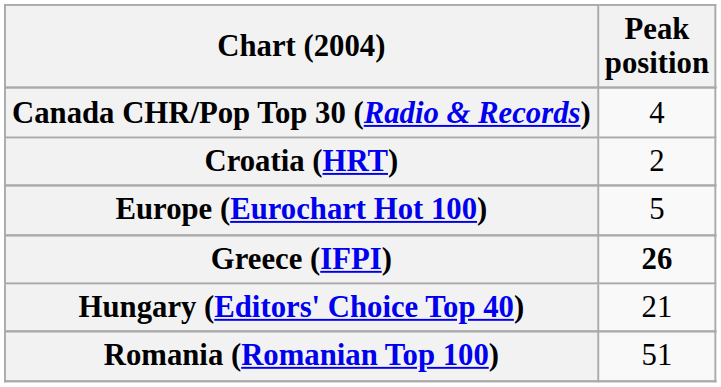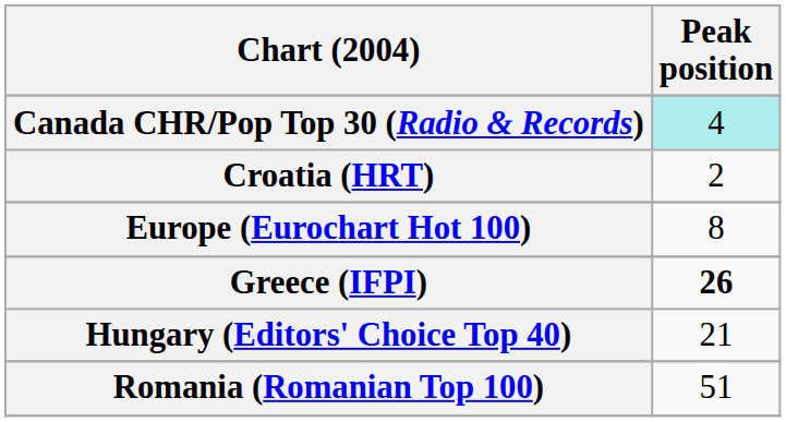 <table class="wikitable sortable plainrowheaders" style="text-align:center">
 <tr>
 <th>Chart (2004)</th>
 <th>Peak<br>position</th>
 </tr>
 <tr>
 </tr>
 <tr>
 </tr>
 <tr>
 </tr>
 <tr>
 </tr>
 <tr>
 </tr>
 <tr>
 <th scope="row">Canada CHR/Pop Top 30 (<em><a href='#'>Radio & Records</a></em>)</th>
-<td>4</td>
+<td style="background: paleturquoise;">4</td>
 </tr>
 <tr>
 <th scope="row">Croatia (<a href='#'>HRT</a>)</th>
 <td>2</td>
 </tr>
 <tr>
 </tr>
 <tr>
 <th scope="row">Europe (<a href='#'>Eurochart Hot 100</a>)</th>
-<td>5</td>
+<td>8</td>
 </tr>
 <tr>
 </tr>
 <tr>
 </tr>
 <tr>
 <th scope="row">Greece (<a href='#'>IFPI</a>)</th>
 <td><strong>26</strong></td>
 </tr>
 <tr>
 <th scope="row">Hungary (<a href='#'>Editors' Choice Top 40</a>)</th>
 <td>21</td>
 </tr>
 <tr>
 </tr>
 <tr>
 </tr>
 <tr>
 </tr>
 <tr>
 </tr>
 <tr>
 </tr>
 <tr>
 </tr>
 <tr>
 <th scope="row">Romania (<a href='#'>Romanian Top 100</a>)</th>
 <td>51</td>
 </tr>
 <tr>
 </tr>
 <tr>
 </tr>
 <tr>
 </tr>
 <tr>
 </tr>
 <tr>
 </tr>
 <tr>
 </tr>
 <tr>
 </tr>
 <tr>
 </tr>
 <tr>
 </tr>
 <tr>
 </tr>
 </table>
